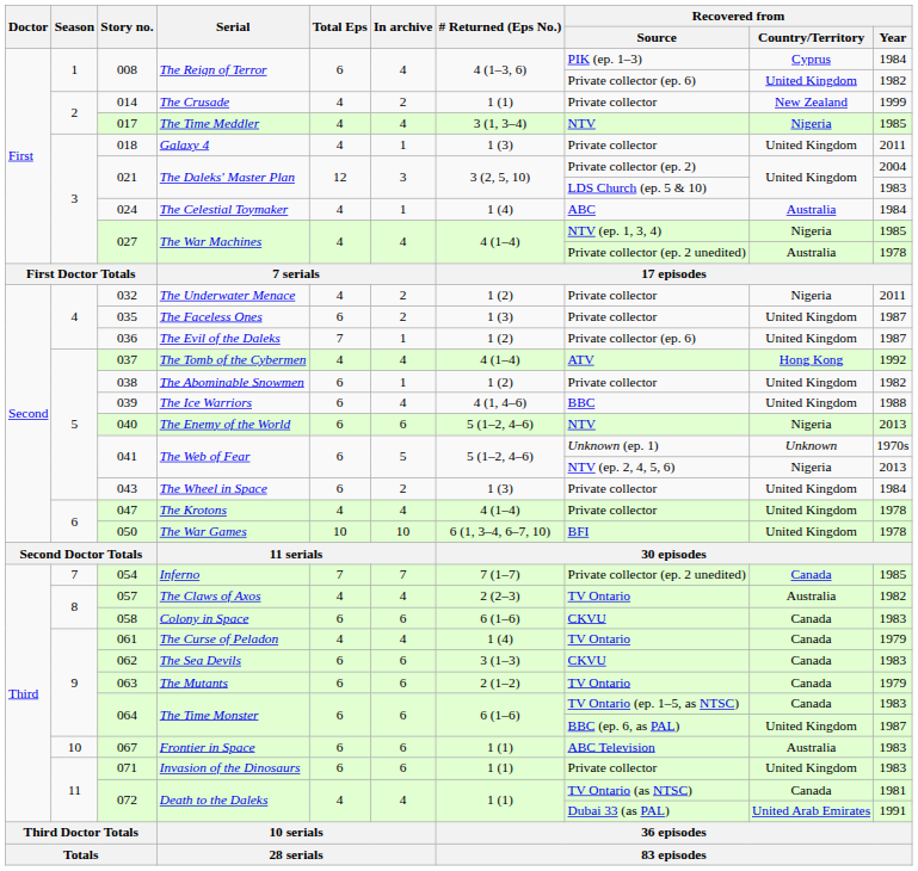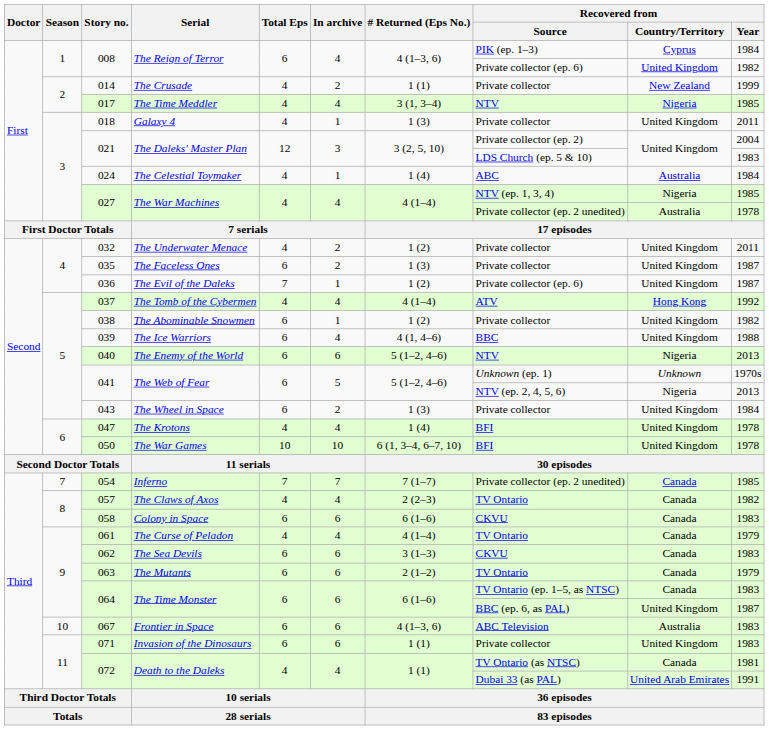 <table class="wikitable">
 <tr>
 <th rowspan=2>Doctor</th>
 <th rowspan=2>Season</th>
 <th rowspan=2>Story no.</th>
 <th rowspan=2>Serial</th>
 <th rowspan=2>Total Eps</th>
 <th rowspan=2>In archive</th>
 <th rowspan=2># Returned (Eps No.)</th>
 <th colspan=3>Recovered from</th>
 </tr>
 <tr>
 <th>Source</th>
 <th>Country/Territory</th>
 <th>Year</th>
 </tr>
 <tr>
 <td rowspan="10"><a href='#'>First</a></td>
 <td rowspan=2 style="text-align:center;">1</td>
 <td rowspan=2 style="text-align:center;">008</td>
 <td rowspan=2><em><a href='#'>The Reign of Terror</a></em></td>
 <td rowspan=2 style="text-align:center;">6</td>
 <td rowspan=2 style="text-align:center;">4</td>
 <td rowspan=2 align=center>4 (1–3, 6)</td>
 <td><a href='#'>PIK</a> (ep. 1–3)</td>
 <td align=center><a href='#'>Cyprus</a></td>
 <td align=center>1984</td>
 </tr>
 <tr>
 <td>Private collector (ep. 6)</td>
 <td align=center><a href='#'>United Kingdom</a></td>
 <td align=center>1982</td>
 </tr>
 <tr>
 <td rowspan="2" style="text-align:center;">2</td>
 <td style="text-align:center;">014</td>
 <td><em><a href='#'>The Crusade</a></em></td>
 <td style="text-align:center;">4</td>
 <td style="text-align:center;">2</td>
 <td align=center>1 (1)</td>
 <td>Private collector</td>
 <td align=center><a href='#'>New Zealand</a></td>
 <td align=center>1999</td>
 </tr>
 <tr style="background:#E1FFd1;">
 <td style="text-align:center;">017</td>
 <td><em><a href='#'>The Time Meddler</a></em></td>
 <td style="text-align:center;">4</td>
 <td style="text-align:center;">4</td>
 <td align=center>3 (1, 3–4)</td>
 <td><a href='#'>NTV</a></td>
 <td align=center><a href='#'>Nigeria</a></td>
 <td align=center>1985</td>
 </tr>
 <tr>
 <td rowspan="6" style="text-align:center;">3</td>
 <td style="text-align:center;">018</td>
 <td><em><a href='#'>Galaxy 4</a></em></td>
 <td style="text-align:center;">4</td>
 <td style="text-align:center;">1</td>
 <td align=center>1 (3)</td>
 <td>Private collector</td>
 <td align=center>United Kingdom</td>
 <td align=center>2011</td>
 </tr>
 <tr>
 <td rowspan=2 style="text-align:center;">021</td>
 <td rowspan=2><em><a href='#'>The Daleks' Master Plan</a></em></td>
 <td rowspan=2 style="text-align:center;">12</td>
 <td rowspan=2 style="text-align:center;">3</td>
 <td rowspan=2 align=center>3 (2, 5, 10)</td>
 <td>Private collector (ep. 2)</td>
 <td rowspan="2" style="text-align:center;">United Kingdom</td>
 <td align=center>2004</td>
 </tr>
 <tr>
 <td><a href='#'>LDS Church</a> (ep. 5 & 10)</td>
 <td align=center>1983</td>
 </tr>
 <tr>
 <td style="text-align:center;">024</td>
 <td><em><a href='#'>The Celestial Toymaker</a></em></td>
 <td style="text-align:center;">4</td>
 <td style="text-align:center;">1</td>
 <td align=center>1 (4)</td>
 <td><a href='#'>ABC</a></td>
 <td align=center><a href='#'>Australia</a></td>
 <td align=center>1984</td>
 </tr>
 <tr style="background:#E1FFd1;">
 <td rowspan=2 style="text-align:center;">027</td>
 <td rowspan=2><em><a href='#'>The War Machines</a></em></td>
 <td rowspan=2 style="text-align:center;">4</td>
 <td rowspan=2 style="text-align:center;">4</td>
 <td rowspan=2 align=center>4 (1–4)</td>
 <td><a href='#'>NTV</a> (ep. 1, 3, 4)</td>
 <td align=center>Nigeria</td>
 <td align=center>1985</td>
 </tr>
 <tr>
 <td style="background:#E1FFd1;">Private collector (ep. 2 unedited)</td>
 <td style="background:#E1FFd1; text-align:center;">Australia</td>
 <td style="text-align:center; background:#E1FFd1;">1978</td>
 </tr>
 <tr>
 <th colspan="3">First Doctor Totals</th>
 <th colspan="3">7 serials</th>
 <th colspan="5">17 episodes</th>
 </tr>
 <tr>
 <td rowspan="12"><a href='#'>Second</a></td>
 <td rowspan="3" style="text-align:center;">4</td>
 <td style="text-align:center;">032</td>
 <td><em><a href='#'>The Underwater Menace</a></em></td>
 <td style="text-align:center;">4</td>
 <td style="text-align:center;">2</td>
 <td align=center>1 (2)</td>
 <td>Private collector</td>
-<td align=center>Nigeria</td>
+<td align=center>United Kingdom</td>
 <td align=center>2011</td>
 </tr>
 <tr>
 <td rowspan=1 style="text-align:center;">035</td>
 <td rowspan=1><em><a href='#'>The Faceless Ones</a></em></td>
 <td rowspan=1 style="text-align:center;">6</td>
 <td rowspan=1 style="text-align:center;">2</td>
 <td rowspan=1 align=center>1 (3)</td>
 <td>Private collector</td>
 <td align=center>United Kingdom</td>
 <td align=center>1987</td>
 </tr>
 <tr>
 <td style="text-align:center;">036</td>
 <td><em><a href='#'>The Evil of the Daleks</a></em></td>
 <td style="text-align:center;">7</td>
 <td style="text-align:center;">1</td>
 <td align=center>1 (2)</td>
 <td>Private collector (ep. 6)</td>
 <td align=center>United Kingdom</td>
 <td align=center>1987</td>
 </tr>
 <tr>
 <td rowspan="7" style="text-align:center;">5</td>
 <td style="background:#E1FFd1; text-align:center;">037</td>
 <td style="background:#E1FFd1;"><em><a href='#'>The Tomb of the Cybermen</a></em></td>
 <td style="background:#E1FFd1; text-align:center;">4</td>
 <td style="background:#E1FFd1; text-align:center;">4</td>
 <td style="background:#E1FFd1;" align=center>4 (1–4)</td>
 <td style="background:#E1FFd1;"><a href='#'>ATV</a></td>
 <td style="background:#E1FFd1; text-align:center;"><a href='#'>Hong Kong</a></td>
 <td style="background:#E1FFd1; text-align:center;">1992</td>
 </tr>
 <tr>
 <td style="text-align:center;">038</td>
 <td><em><a href='#'>The Abominable Snowmen</a></em></td>
 <td style="text-align:center;">6</td>
 <td style="text-align:center;">1</td>
 <td align=center>1 (2)</td>
 <td>Private collector</td>
 <td align=center>United Kingdom</td>
 <td align=center>1982</td>
 </tr>
 <tr>
 <td style="text-align:center;">039</td>
 <td><em><a href='#'>The Ice Warriors</a></em></td>
 <td style="text-align:center;">6</td>
 <td style="text-align:center;">4</td>
 <td align=center>4 (1, 4–6)</td>
 <td><a href='#'>BBC</a></td>
 <td align=center>United Kingdom</td>
 <td align=center>1988</td>
 </tr>
 <tr style="background:#E1FFd1;">
 <td style="text-align:center;">040</td>
 <td><em><a href='#'>The Enemy of the World</a></em></td>
 <td style="text-align:center;">6</td>
 <td style="text-align:center;">6</td>
 <td align=center>5 (1–2, 4–6)</td>
 <td><a href='#'>NTV</a></td>
 <td align=center>Nigeria</td>
 <td align=center>2013</td>
 </tr>
 <tr>
 <td rowspan=2 style="text-align:center;">041</td>
 <td rowspan=2><em><a href='#'>The Web of Fear</a></em></td>
 <td rowspan=2 style="text-align:center;">6</td>
 <td rowspan=2 style="text-align:center;">5</td>
 <td rowspan=2 align=center>5 (1–2, 4–6)</td>
 <td><em>Unknown</em> (ep. 1)</td>
 <td align=center><em>Unknown</em></td>
 <td align=center>1970s</td>
 </tr>
 <tr>
 <td><a href='#'>NTV</a> (ep. 2, 4, 5, 6)</td>
 <td align=center>Nigeria</td>
 <td align=center>2013</td>
 </tr>
 <tr>
 <td style="text-align:center;">043</td>
 <td><em><a href='#'>The Wheel in Space</a></em></td>
 <td style="text-align:center;">6</td>
 <td style="text-align:center;">2</td>
 <td align=center>1 (3)</td>
 <td>Private collector</td>
 <td align=center>United Kingdom</td>
 <td align=center>1984</td>
 </tr>
 <tr>
 <td rowspan="2" style="text-align:center;">6</td>
 <td style="background:#E1FFd1; text-align:center;">047</td>
 <td style="background:#E1FFd1;"><em><a href='#'>The Krotons</a></em></td>
 <td style="background:#E1FFd1; text-align:center;">4</td>
 <td style="background:#E1FFd1; text-align:center;">4</td>
-<td style="background:#E1FFd1;" align=center>4 (1–4)</td>
-<td style="background:#E1FFd1;">Private collector</td>
+<td style="background:#E1FFd1;" align=center>1 (4)</td>
+<td style="background:#E1FFd1;"><a href='#'>BFI</a></td>
 <td style="text-align:center; background:#E1FFd1;">United Kingdom</td>
 <td style="background:#E1FFd1; text-align:center;">1978</td>
 </tr>
 <tr style="background:#E1FFd1;">
 <td style="text-align:center;">050</td>
 <td><em><a href='#'>The War Games</a></em></td>
 <td style="text-align:center;">10</td>
 <td style="text-align:center;">10</td>
 <td align=center>6 (1, 3–4, 6–7, 10)</td>
 <td><a href='#'>BFI</a></td>
 <td align=center>United Kingdom</td>
 <td align=center>1978</td>
 </tr>
 <tr>
 <th colspan="3">Second Doctor Totals</th>
 <th colspan="3">11 serials</th>
 <th colspan="5">30 episodes</th>
 </tr>
 <tr>
 <td rowspan="12"><a href='#'>Third</a></td>
 <td rowspan="1" style="text-align:center;">7</td>
 <td style="background:#E1FFd1; text-align:center;">054</td>
 <td style="background:#E1FFd1;"><em><a href='#'>Inferno</a></em></td>
 <td style="background:#E1FFd1; text-align:center;">7</td>
 <td style="background:#E1FFd1; text-align:center;">7</td>
 <td style="background:#E1FFd1;" align=center>7 (1–7)</td>
 <td style="background:#E1FFd1;">Private collector (ep. 2 unedited)</td>
 <td style="background:#E1FFd1; text-align:center;"><a href='#'>Canada</a></td>
 <td style="background:#E1FFd1; text-align:center;">1985</td>
 </tr>
 <tr>
 <td rowspan="2" style="text-align:center;">8</td>
 <td style="background:#E1FFd1; text-align:center;">057</td>
 <td style="background:#E1FFd1;"><em><a href='#'>The Claws of Axos</a></em></td>
 <td style="background:#E1FFd1; text-align:center;">4</td>
 <td style="background:#E1FFd1; text-align:center;">4</td>
 <td style="background:#E1FFd1;" align=center>2 (2–3)</td>
 <td style="background:#E1FFd1;"><a href='#'>TV Ontario</a></td>
-<td style="background:#E1FFd1; text-align:center;">Australia</td>
+<td style="background:#E1FFd1; text-align:center;">Canada</td>
 <td style="background:#E1FFd1; text-align:center;">1982</td>
 </tr>
 <tr>
 <td style="background:#E1FFd1; text-align:center;">058</td>
 <td style="background:#E1FFd1;"><em><a href='#'>Colony in Space</a></em></td>
 <td style="background:#E1FFd1; text-align:center;">6</td>
 <td style="background:#E1FFd1; text-align:center;">6</td>
 <td style="background:#E1FFd1;" align=center>6 (1–6)</td>
 <td style="background:#E1FFd1;"><a href='#'>CKVU</a></td>
 <td style="background:#E1FFd1; text-align:center;">Canada</td>
 <td style="background:#E1FFd1; text-align:center;">1983</td>
 </tr>
 <tr>
 <td rowspan="5" style="text-align:center;">9</td>
 <td style="background:#E1FFd1; text-align:center;">061</td>
 <td style="background:#E1FFd1;"><em><a href='#'>The Curse of Peladon</a></em></td>
 <td style="background:#E1FFd1; text-align:center;">4</td>
 <td style="background:#E1FFd1; text-align:center;">4</td>
-<td style="background:#E1FFd1;" align=center>1 (4)</td>
+<td style="background:#E1FFd1;" align=center>4 (1–4)</td>
 <td style="background:#E1FFd1;"><a href='#'>TV Ontario</a></td>
 <td style="background:#E1FFd1; text-align:center;">Canada</td>
 <td style="background:#E1FFd1; text-align:center;">1979</td>
 </tr>
 <tr>
 <td style="background:#E1FFd1; text-align:center;">062</td>
 <td style="background:#E1FFd1;"><em><a href='#'>The Sea Devils</a></em></td>
 <td style="background:#E1FFd1; text-align:center;">6</td>
 <td style="background:#E1FFd1; text-align:center;">6</td>
 <td style="background:#E1FFd1;" align=center>3 (1–3)</td>
 <td style="background:#E1FFd1;"><a href='#'>CKVU</a></td>
 <td style="background:#E1FFd1; text-align:center;">Canada</td>
 <td style="background:#E1FFd1; text-align:center;">1983</td>
 </tr>
 <tr>
 <td style="background:#E1FFd1; text-align:center;">063</td>
 <td style="background:#E1FFd1;"><em><a href='#'>The Mutants</a></em></td>
 <td style="background:#E1FFd1; text-align:center;">6</td>
 <td style="background:#E1FFd1; text-align:center;">6</td>
 <td style="background:#E1FFd1;" align=center>2 (1–2)</td>
 <td style="background:#E1FFd1;"><a href='#'>TV Ontario</a></td>
 <td style="background:#E1FFd1; text-align:center;">Canada</td>
 <td style="background:#E1FFd1; text-align:center;">1979</td>
 </tr>
 <tr style="background:#E1FFd1;">
 <td rowspan=2 style="text-align:center;">064</td>
 <td rowspan=2><em><a href='#'>The Time Monster</a></em></td>
 <td rowspan=2 style="text-align:center;">6</td>
 <td rowspan=2 style="text-align:center;">6</td>
 <td rowspan=2 align=center>6 (1–6)</td>
 <td><a href='#'>TV Ontario</a> (ep. 1–5, as <a href='#'>NTSC</a>)</td>
 <td align=center>Canada</td>
 <td align=center>1983</td>
 </tr>
 <tr>
 <td style="background:#E1FFd1;"><a href='#'>BBC</a> (ep. 6, as <a href='#'>PAL</a>)</td>
 <td style="background:#E1FFd1; text-align:center;">United Kingdom</td>
 <td style="background:#E1FFd1; text-align:center;">1987</td>
 </tr>
 <tr>
 <td rowspan="1" style="text-align:center;">10</td>
 <td style="background:#E1FFd1; text-align:center;">067</td>
 <td style="background:#E1FFd1;"><em><a href='#'>Frontier in Space</a></em></td>
 <td style="background:#E1FFd1; text-align:center;">6</td>
 <td style="background:#E1FFd1; text-align:center;">6</td>
-<td style="background:#E1FFd1;" align=center>1 (1)</td>
+<td style="background:#E1FFd1;" align=center>4 (1–3, 6)</td>
 <td style="background:#E1FFd1;"><a href='#'>ABC Television</a></td>
 <td style="background:#E1FFd1; text-align:center;">Australia</td>
 <td style="background:#E1FFd1; text-align:center;">1983</td>
 </tr>
 <tr>
 <td rowspan="3" style="text-align:center;">11</td>
 <td style="background:#E1FFd1; text-align:center;">071</td>
 <td style="background:#E1FFd1;"><em><a href='#'>Invasion of the Dinosaurs</a></em></td>
 <td style="background:#E1FFd1; text-align:center;">6</td>
 <td style="background:#E1FFd1; text-align:center;">6</td>
 <td style="background:#E1FFd1;" align=center>1 (1)</td>
 <td style="background:#E1FFd1;">Private collector</td>
 <td style="background:#E1FFd1; text-align:center;">United Kingdom</td>
 <td style="background:#E1FFd1; text-align:center;">1983</td>
 </tr>
 <tr style="background:#E1FFd1;">
 <td rowspan=2 style="text-align:center;">072</td>
 <td rowspan=2><em><a href='#'>Death to the Daleks</a></em></td>
 <td rowspan=2 style="text-align:center;">4</td>
 <td rowspan=2 style="text-align:center;">4</td>
 <td rowspan=2 align=center>1 (1)</td>
 <td><a href='#'>TV Ontario</a> (as <a href='#'>NTSC</a>)</td>
 <td align=center>Canada</td>
 <td align=center>1981</td>
 </tr>
 <tr>
 <td style="background:#E1FFd1;"><a href='#'>Dubai 33</a> (as <a href='#'>PAL</a>)</td>
 <td style="background:#E1FFd1; text-align:center;"><a href='#'>United Arab Emirates</a></td>
 <td style="background:#E1FFd1; text-align:center;">1991</td>
 </tr>
 <tr>
 <th colspan="3">Third Doctor Totals</th>
 <th colspan="3">10 serials</th>
 <th colspan="5">36 episodes</th>
 </tr>
 <tr>
 <th colspan="3">Totals</th>
 <th colspan="3">28 serials</th>
 <th colspan="5">83 episodes</th>
 </tr>
 </table>
